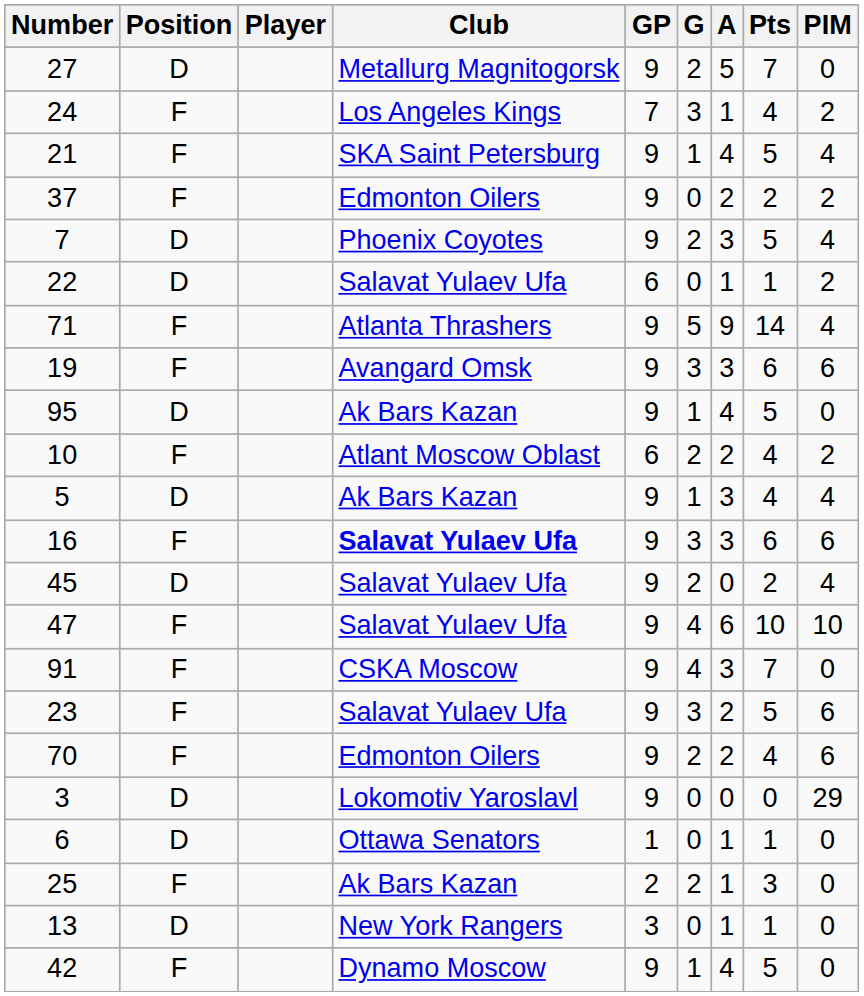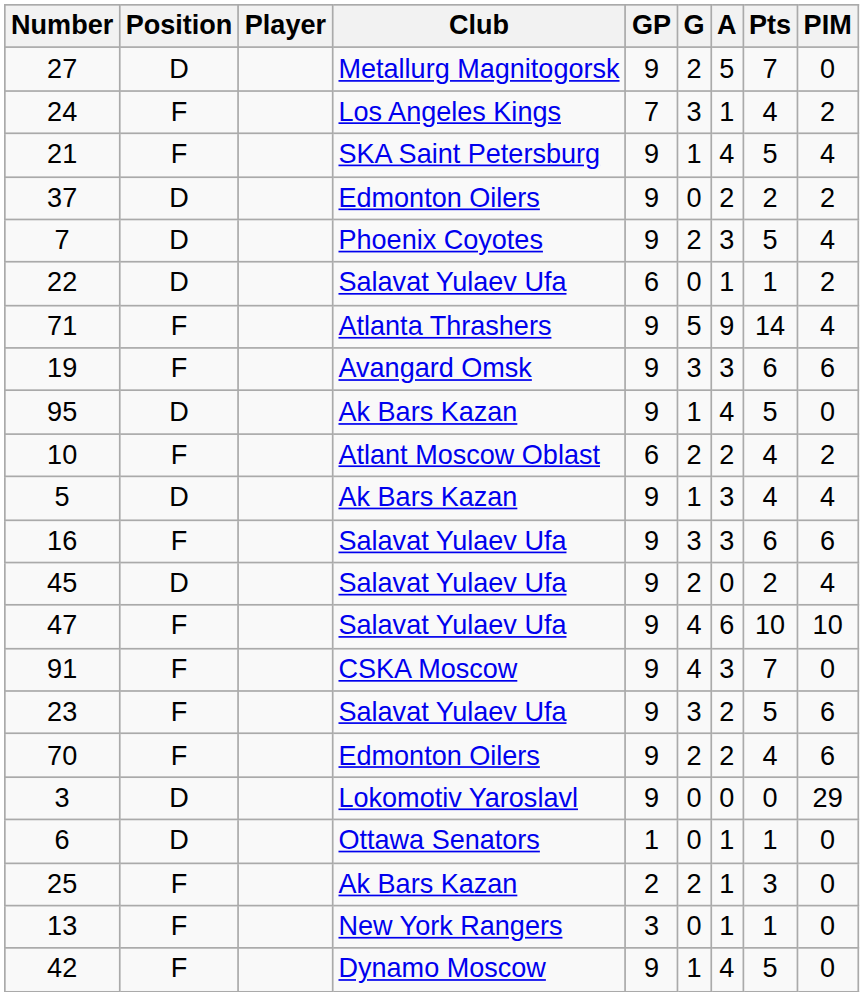 <table class="wikitable sortable" style="text-align: center;">
 <tr>
 <th>Number</th>
 <th>Position</th>
 <th>Player</th>
 <th>Club</th>
 <th>GP</th>
 <th>G</th>
 <th>A</th>
 <th>Pts</th>
 <th>PIM</th>
 </tr>
 <tr>
 <td>27</td>
 <td>D</td>
 <td align=left></td>
 <td align=left><a href='#'>Metallurg Magnitogorsk</a></td>
 <td>9</td>
 <td>2</td>
 <td>5</td>
 <td>7</td>
 <td>0</td>
 </tr>
 <tr>
 <td>24</td>
 <td>F</td>
 <td align=left></td>
 <td align=left><a href='#'>Los Angeles Kings</a></td>
 <td>7</td>
 <td>3</td>
 <td>1</td>
 <td>4</td>
 <td>2</td>
 </tr>
 <tr>
 <td>21</td>
 <td>F</td>
 <td align=left></td>
 <td align=left><a href='#'>SKA Saint Petersburg</a></td>
 <td>9</td>
 <td>1</td>
 <td>4</td>
 <td>5</td>
 <td>4</td>
 </tr>
 <tr>
 <td>37</td>
-<td>F</td>
+<td>D</td>
 <td align=left></td>
 <td align=left><a href='#'>Edmonton Oilers</a></td>
 <td>9</td>
 <td>0</td>
 <td>2</td>
 <td>2</td>
 <td>2</td>
 </tr>
 <tr>
 <td>7</td>
 <td>D</td>
 <td align=left></td>
 <td align=left><a href='#'>Phoenix Coyotes</a></td>
 <td>9</td>
 <td>2</td>
 <td>3</td>
 <td>5</td>
 <td>4</td>
 </tr>
 <tr>
 <td>22</td>
 <td>D</td>
 <td align=left></td>
 <td align=left><a href='#'>Salavat Yulaev Ufa</a></td>
 <td>6</td>
 <td>0</td>
 <td>1</td>
 <td>1</td>
 <td>2</td>
 </tr>
 <tr>
 <td>71</td>
 <td>F</td>
 <td align=left></td>
 <td align=left><a href='#'>Atlanta Thrashers</a></td>
 <td>9</td>
 <td>5</td>
 <td>9</td>
 <td>14</td>
 <td>4</td>
 </tr>
 <tr>
 <td>19</td>
 <td>F</td>
 <td align=left></td>
 <td align=left><a href='#'>Avangard Omsk</a></td>
 <td>9</td>
 <td>3</td>
 <td>3</td>
 <td>6</td>
 <td>6</td>
 </tr>
 <tr>
 <td>95</td>
 <td>D</td>
 <td align=left></td>
 <td align=left><a href='#'>Ak Bars Kazan</a></td>
 <td>9</td>
 <td>1</td>
 <td>4</td>
 <td>5</td>
 <td>0</td>
 </tr>
 <tr>
 <td>10</td>
 <td>F</td>
 <td align=left></td>
 <td align=left><a href='#'>Atlant Moscow Oblast</a></td>
 <td>6</td>
 <td>2</td>
 <td>2</td>
 <td>4</td>
 <td>2</td>
 </tr>
 <tr>
 <td>5</td>
 <td>D</td>
 <td align=left></td>
 <td align=left><a href='#'>Ak Bars Kazan</a></td>
 <td>9</td>
 <td>1</td>
 <td>3</td>
 <td>4</td>
 <td>4</td>
 </tr>
 <tr>
 <td>16</td>
 <td>F</td>
 <td align=left></td>
-<td align=left><strong><a href='#'>Salavat Yulaev Ufa</a></strong></td>
+<td align=left><a href='#'>Salavat Yulaev Ufa</a></td>
 <td>9</td>
 <td>3</td>
 <td>3</td>
 <td>6</td>
 <td>6</td>
 </tr>
 <tr>
 <td>45</td>
 <td>D</td>
 <td align=left></td>
 <td align=left><a href='#'>Salavat Yulaev Ufa</a></td>
 <td>9</td>
 <td>2</td>
 <td>0</td>
 <td>2</td>
 <td>4</td>
 </tr>
 <tr>
 <td>47</td>
 <td>F</td>
 <td align=left></td>
 <td align=left><a href='#'>Salavat Yulaev Ufa</a></td>
 <td>9</td>
 <td>4</td>
 <td>6</td>
 <td>10</td>
 <td>10</td>
 </tr>
 <tr>
 <td>91</td>
 <td>F</td>
 <td align=left></td>
 <td align=left><a href='#'>CSKA Moscow</a></td>
 <td>9</td>
 <td>4</td>
 <td>3</td>
 <td>7</td>
 <td>0</td>
 </tr>
 <tr>
 <td>23</td>
 <td>F</td>
 <td align=left></td>
 <td align=left><a href='#'>Salavat Yulaev Ufa</a></td>
 <td>9</td>
 <td>3</td>
 <td>2</td>
 <td>5</td>
 <td>6</td>
 </tr>
 <tr>
 <td>70</td>
 <td>F</td>
 <td align=left></td>
 <td align=left><a href='#'>Edmonton Oilers</a></td>
 <td>9</td>
 <td>2</td>
 <td>2</td>
 <td>4</td>
 <td>6</td>
 </tr>
 <tr>
 <td>3</td>
 <td>D</td>
 <td align=left></td>
 <td align=left><a href='#'>Lokomotiv Yaroslavl</a></td>
 <td>9</td>
 <td>0</td>
 <td>0</td>
 <td>0</td>
 <td>29</td>
 </tr>
 <tr>
 <td>6</td>
 <td>D</td>
 <td align=left></td>
 <td align=left><a href='#'>Ottawa Senators</a></td>
 <td>1</td>
 <td>0</td>
 <td>1</td>
 <td>1</td>
 <td>0</td>
 </tr>
 <tr>
 <td>25</td>
 <td>F</td>
 <td align=left></td>
 <td align=left><a href='#'>Ak Bars Kazan</a></td>
 <td>2</td>
 <td>2</td>
 <td>1</td>
 <td>3</td>
 <td>0</td>
 </tr>
 <tr>
 <td>13</td>
-<td>D</td>
+<td>F</td>
 <td align=left></td>
 <td align=left><a href='#'>New York Rangers</a></td>
 <td>3</td>
 <td>0</td>
 <td>1</td>
 <td>1</td>
 <td>0</td>
 </tr>
 <tr>
 <td>42</td>
 <td>F</td>
 <td align=left></td>
 <td align=left><a href='#'>Dynamo Moscow</a></td>
 <td>9</td>
 <td>1</td>
 <td>4</td>
 <td>5</td>
 <td>0</td>
 </tr>
 </table>
